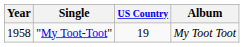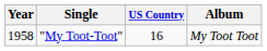 <table class="wikitable">
 <tr>
 <th>Year</th>
 <th>Single</th>
 <th><small><a href='#'>US Country</a></small></th>
 <th>Album</th>
 </tr>
 <tr>
 <td>1958</td>
 <td>"<a href='#'>My Toot-Toot</a>"</td>
-<td align="center">19</td>
+<td align="center">16</td>
 <td><em>My Toot Toot</em></td>
 </tr>
 </table>
